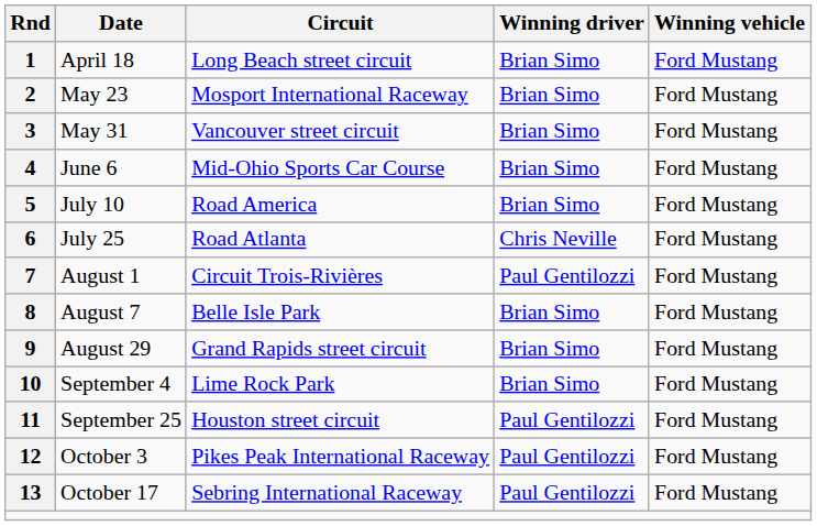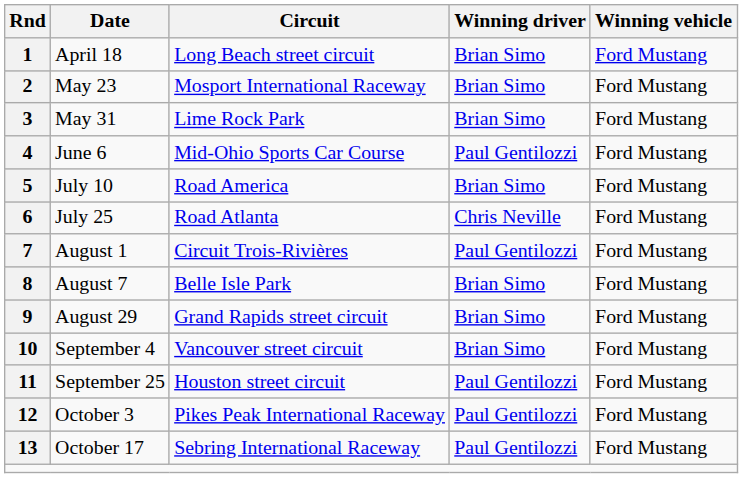 <table class="wikitable" style="font-size: 90%;">
 <tr>
 <th>Rnd</th>
 <th>Date</th>
 <th>Circuit</th>
 <th>Winning driver</th>
 <th>Winning vehicle</th>
 </tr>
 <tr>
 <th>1</th>
 <td>April 18</td>
 <td><a href='#'>Long Beach street circuit</a></td>
 <td> <a href='#'>Brian Simo</a></td>
 <td><a href='#'>Ford Mustang</a></td>
 </tr>
 <tr>
 <th>2</th>
 <td>May 23</td>
 <td><a href='#'>Mosport International Raceway</a></td>
 <td> <a href='#'>Brian Simo</a></td>
 <td>Ford Mustang</td>
 </tr>
 <tr>
 <th>3</th>
 <td>May 31</td>
-<td><a href='#'>Vancouver street circuit</a></td>
+<td><a href='#'>Lime Rock Park</a></td>
 <td> <a href='#'>Brian Simo</a></td>
 <td>Ford Mustang</td>
 </tr>
 <tr>
 <th>4</th>
 <td>June 6</td>
 <td><a href='#'>Mid-Ohio Sports Car Course</a></td>
-<td> <a href='#'>Brian Simo</a></td>
+<td> <a href='#'>Paul Gentilozzi</a></td>
 <td>Ford Mustang</td>
 </tr>
 <tr>
 <th>5</th>
 <td>July 10</td>
 <td><a href='#'>Road America</a></td>
 <td> <a href='#'>Brian Simo</a></td>
 <td>Ford Mustang</td>
 </tr>
 <tr>
 <th>6</th>
 <td>July 25</td>
 <td><a href='#'>Road Atlanta</a></td>
 <td> <a href='#'>Chris Neville</a></td>
 <td>Ford Mustang</td>
 </tr>
 <tr>
 <th>7</th>
 <td>August 1</td>
 <td><a href='#'>Circuit Trois-Rivières</a></td>
 <td> <a href='#'>Paul Gentilozzi</a></td>
 <td>Ford Mustang</td>
 </tr>
 <tr>
 <th>8</th>
 <td>August 7</td>
 <td><a href='#'>Belle Isle Park</a></td>
 <td> <a href='#'>Brian Simo</a></td>
 <td>Ford Mustang</td>
 </tr>
 <tr>
 <th>9</th>
 <td>August 29</td>
 <td><a href='#'>Grand Rapids street circuit</a></td>
 <td> <a href='#'>Brian Simo</a></td>
 <td>Ford Mustang</td>
 </tr>
 <tr>
 <th>10</th>
 <td>September 4</td>
-<td><a href='#'>Lime Rock Park</a></td>
+<td><a href='#'>Vancouver street circuit</a></td>
 <td> <a href='#'>Brian Simo</a></td>
 <td>Ford Mustang</td>
 </tr>
 <tr>
 <th>11</th>
 <td>September 25</td>
 <td><a href='#'>Houston street circuit</a></td>
 <td> <a href='#'>Paul Gentilozzi</a></td>
 <td>Ford Mustang</td>
 </tr>
 <tr>
 <th>12</th>
 <td>October 3</td>
 <td><a href='#'>Pikes Peak International Raceway</a></td>
 <td> <a href='#'>Paul Gentilozzi</a></td>
 <td>Ford Mustang</td>
 </tr>
 <tr>
 <th>13</th>
 <td>October 17</td>
 <td><a href='#'>Sebring International Raceway</a></td>
 <td> <a href='#'>Paul Gentilozzi</a></td>
 <td>Ford Mustang</td>
 </tr>
 <tr>
 <td colspan=5 align=center></td>
 </tr>
 </table>
